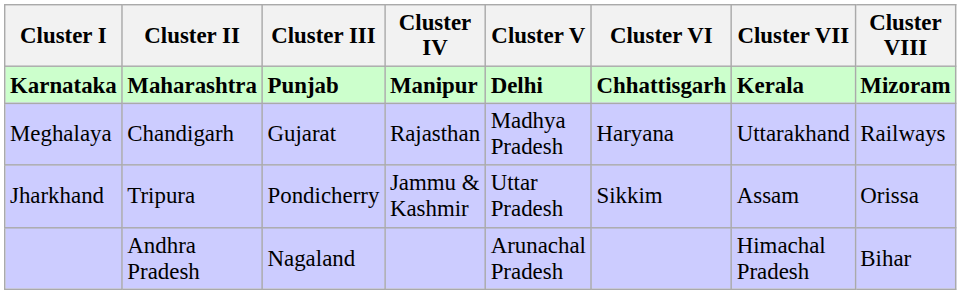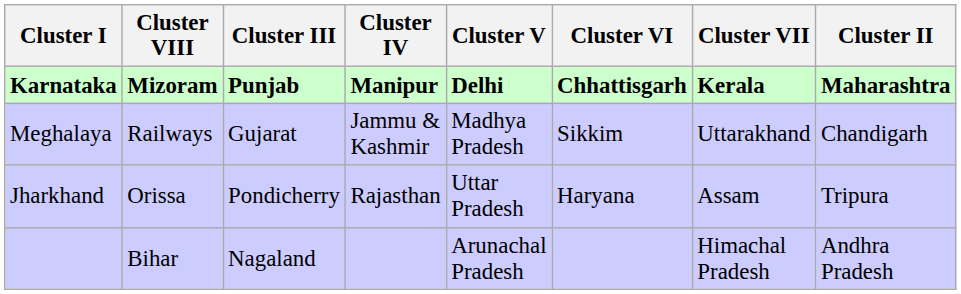 <table class="wikitable sortable">
 <tr>
 <th>Cluster I</th>
-<th>Cluster II</th>
+<th>Cluster VIII</th>
 <th>Cluster III</th>
 <th>Cluster IV</th>
 <th>Cluster V</th>
 <th>Cluster VI</th>
 <th>Cluster VII</th>
-<th>Cluster VIII</th>
+<th>Cluster II</th>
 </tr>
 <tr style="background:#cfc;">
 <td><strong>Karnataka</strong></td>
-<td><strong>Maharashtra</strong></td>
+<td><strong>Mizoram</strong></td>
 <td><strong>Punjab</strong></td>
 <td><strong>Manipur</strong></td>
 <td><strong>Delhi</strong></td>
 <td><strong>Chhattisgarh </strong></td>
 <td><strong>Kerala</strong></td>
-<td><strong>Mizoram</strong></td>
+<td><strong>Maharashtra</strong></td>
 </tr>
 <tr style="background:#ccf;">
 <td>Meghalaya</td>
+<td>Railways</td>
+<td>Gujarat</td>
+<td>Jammu & Kashmir</td>
+<td>Madhya Pradesh</td>
+<td>Sikkim</td>
+<td>Uttarakhand</td>
 <td>Chandigarh</td>
-<td>Gujarat</td>
-<td>Rajasthan</td>
-<td>Madhya Pradesh</td>
-<td>Haryana</td>
-<td>Uttarakhand</td>
-<td>Railways</td>
 </tr>
 <tr style="background:#ccf;">
 <td>Jharkhand</td>
+<td>Orissa</td>
+<td>Pondicherry</td>
+<td>Rajasthan</td>
+<td>Uttar Pradesh</td>
+<td>Haryana</td>
+<td>Assam</td>
 <td>Tripura</td>
-<td>Pondicherry</td>
-<td>Jammu & Kashmir</td>
-<td>Uttar Pradesh</td>
-<td>Sikkim</td>
-<td>Assam</td>
-<td>Orissa</td>
 </tr>
 <tr style="background:#ccf;">
 <td></td>
-<td>Andhra Pradesh</td>
+<td>Bihar</td>
 <td>Nagaland</td>
 <td></td>
 <td>Arunachal Pradesh</td>
 <td></td>
 <td>Himachal Pradesh</td>
-<td>Bihar</td>
+<td>Andhra Pradesh</td>
 </tr>
 </table>
